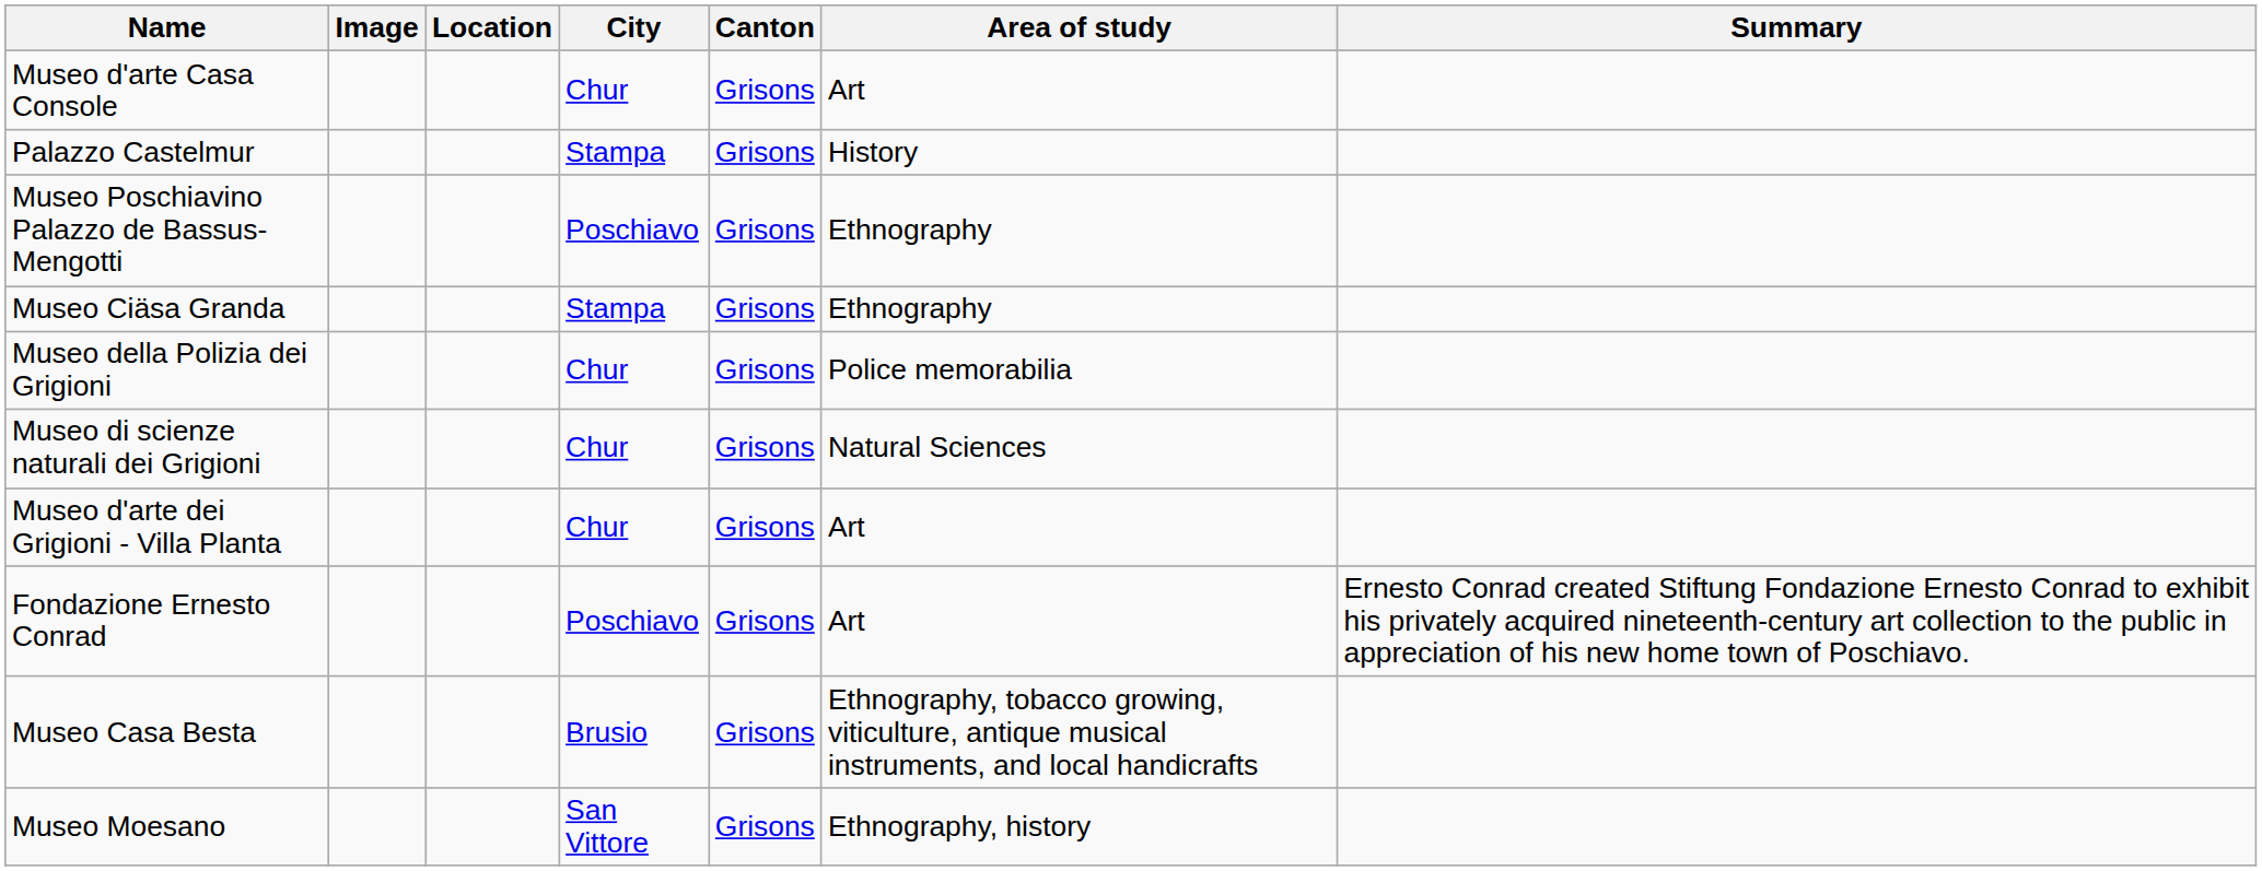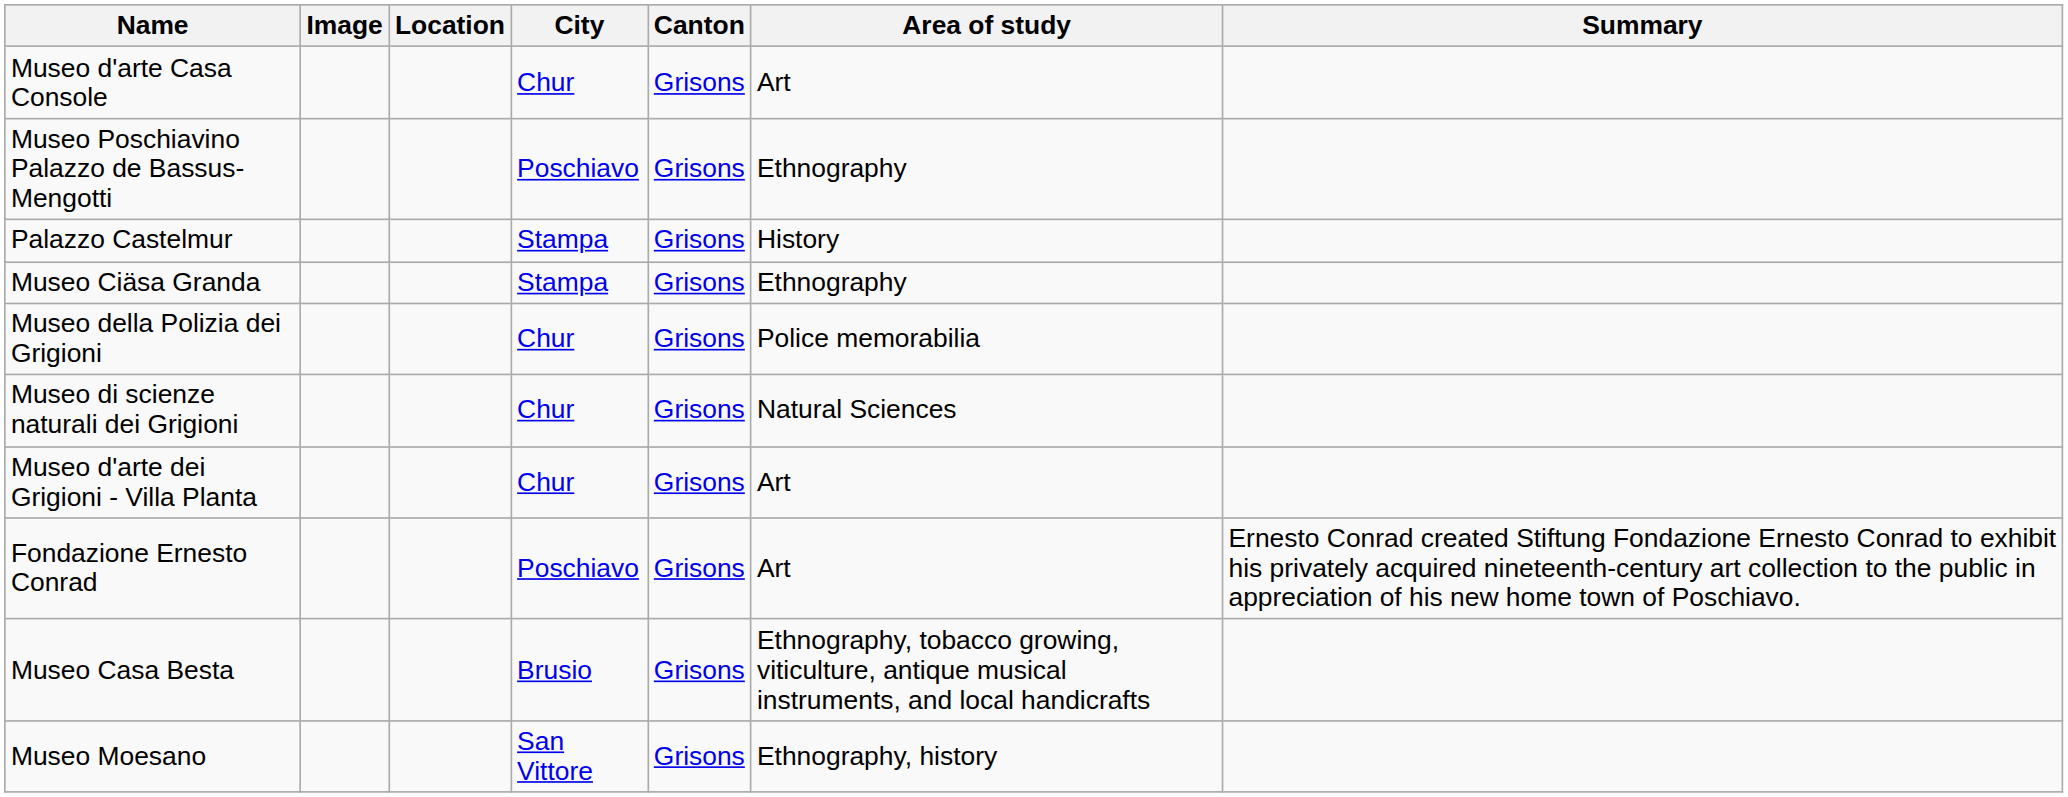 <table class="wikitable sortable">
 <tr>
 <th>Name</th>
 <th>Image</th>
 <th>Location</th>
 <th>City</th>
 <th>Canton</th>
 <th>Area of study</th>
 <th>Summary</th>
 </tr>
 <tr>
 <td>Museo d'arte Casa Console</td>
 <td></td>
 <td></td>
 <td><a href='#'>Chur</a></td>
 <td><a href='#'>Grisons</a></td>
 <td>Art</td>
 <td></td>
 </tr>
 <tr>
+<td>Museo Poschiavino Palazzo de Bassus-Mengotti</td>
+<td></td>
+<td></td>
+<td><a href='#'>Poschiavo</a></td>
+<td><a href='#'>Grisons</a></td>
+<td>Ethnography</td>
+<td></td>
+</tr>
+<tr>
 <td>Palazzo Castelmur</td>
 <td></td>
 <td></td>
 <td><a href='#'>Stampa</a></td>
 <td><a href='#'>Grisons</a></td>
 <td>History</td>
-<td></td>
-</tr>
-<tr>
-<td>Museo Poschiavino Palazzo de Bassus-Mengotti</td>
-<td></td>
-<td></td>
-<td><a href='#'>Poschiavo</a></td>
-<td><a href='#'>Grisons</a></td>
-<td>Ethnography</td>
 <td></td>
 </tr>
 <tr>
 <td>Museo Ciäsa Granda</td>
 <td></td>
 <td></td>
 <td><a href='#'>Stampa</a></td>
 <td><a href='#'>Grisons</a></td>
 <td>Ethnography</td>
 <td></td>
 </tr>
 <tr>
 <td>Museo della Polizia dei Grigioni</td>
 <td></td>
 <td></td>
 <td><a href='#'>Chur</a></td>
 <td><a href='#'>Grisons</a></td>
 <td>Police memorabilia</td>
 <td></td>
 </tr>
 <tr>
 <td>Museo di scienze naturali dei Grigioni</td>
 <td></td>
 <td></td>
 <td><a href='#'>Chur</a></td>
 <td><a href='#'>Grisons</a></td>
 <td>Natural Sciences</td>
 <td></td>
 </tr>
 <tr>
 <td>Museo d'arte dei Grigioni - Villa Planta</td>
 <td></td>
 <td></td>
 <td><a href='#'>Chur</a></td>
 <td><a href='#'>Grisons</a></td>
 <td>Art</td>
 <td></td>
 </tr>
 <tr>
 <td>Fondazione Ernesto Conrad</td>
 <td></td>
 <td></td>
 <td><a href='#'>Poschiavo</a></td>
 <td><a href='#'>Grisons</a></td>
 <td>Art</td>
 <td>Ernesto Conrad created Stiftung Fondazione Ernesto Conrad to exhibit his privately acquired nineteenth-century art collection to the public in appreciation of his new home town of Poschiavo.</td>
 </tr>
 <tr>
 <td>Museo Casa Besta</td>
 <td></td>
 <td></td>
 <td><a href='#'>Brusio</a></td>
 <td><a href='#'>Grisons</a></td>
 <td>Ethnography, tobacco growing, viticulture, antique musical instruments, and local handicrafts</td>
 <td></td>
 </tr>
 <tr>
 <td>Museo Moesano</td>
 <td></td>
 <td></td>
 <td><a href='#'>San Vittore</a></td>
 <td><a href='#'>Grisons</a></td>
 <td>Ethnography, history</td>
 <td></td>
 </tr>
 </table>
